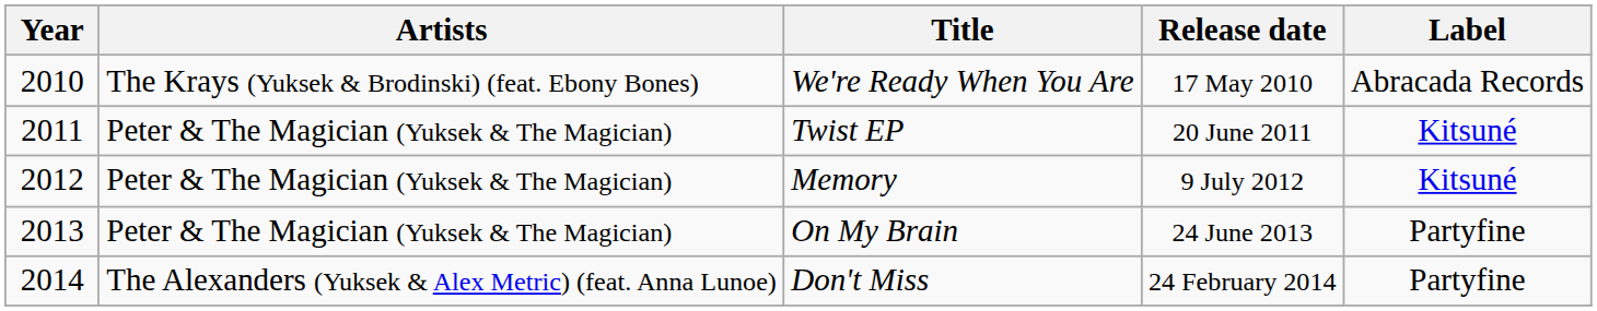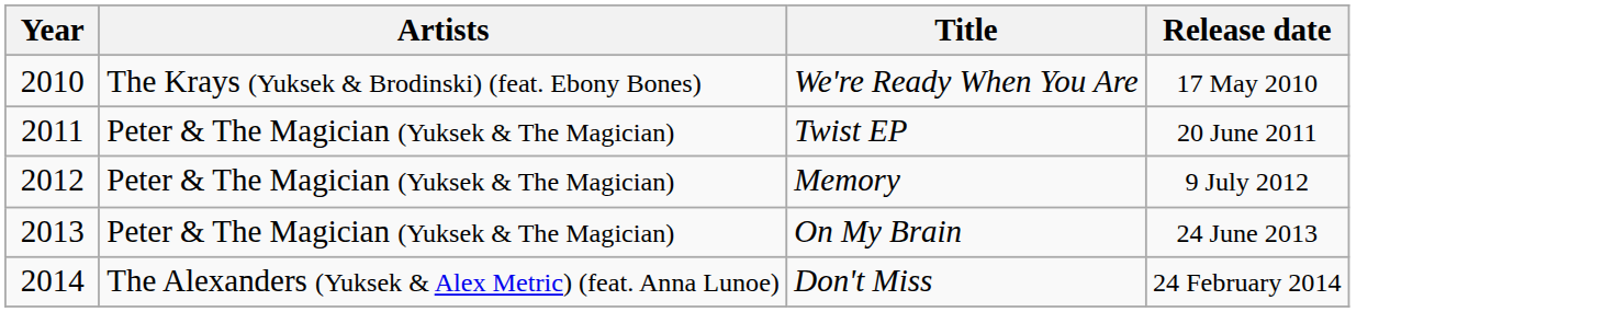 <table class="wikitable">
 <tr>
 <th align="center" width="40">Year</th>
 <th>Artists</th>
 <th>Title</th>
 <th>Release date</th>
-<th>Label</th>
 </tr>
 <tr>
 <td align="center" valign="center" rowspan="1">2010</td>
 <td>The Krays <small>(Yuksek & Brodinski) (feat. Ebony Bones)</small></td>
 <td><em>We're Ready When You Are</em></td>
 <td align="center" valign="center"><small>17 May 2010</small></td>
-<td align="center" valign="center">Abracada Records</td>
 </tr>
 <tr>
 <td align="center" valign="center" rowspan="1">2011</td>
 <td>Peter & The Magician <small>(Yuksek & The Magician)</small></td>
 <td><em>Twist EP</em></td>
 <td align="center" valign="center"><small>20 June 2011</small></td>
-<td align="center" valign="center"><a href='#'>Kitsuné</a></td>
 </tr>
 <tr>
 <td align="center" valign="center" rowspan="1">2012</td>
 <td>Peter & The Magician <small>(Yuksek & The Magician)</small></td>
 <td><em>Memory</em></td>
 <td align="center" valign="center"><small>9 July 2012</small></td>
-<td align="center" valign="center"><a href='#'>Kitsuné</a></td>
 </tr>
 <tr>
 <td align="center" valign="center" rowspan="1">2013</td>
 <td>Peter & The Magician <small>(Yuksek & The Magician)</small></td>
 <td><em>On My Brain</em></td>
 <td align="center" valign="center"><small>24 June 2013</small></td>
-<td align="center" valign="center">Partyfine</td>
 </tr>
 <tr>
 <td align="center" valign="center" rowspan="1">2014</td>
 <td>The Alexanders <small>(Yuksek & <a href='#'>Alex Metric</a>) (feat. Anna Lunoe)</small></td>
 <td><em>Don't Miss</em></td>
 <td align="center" valign="center"><small>24 February 2014</small></td>
-<td align="center" valign="center">Partyfine</td>
 </tr>
 </table>
